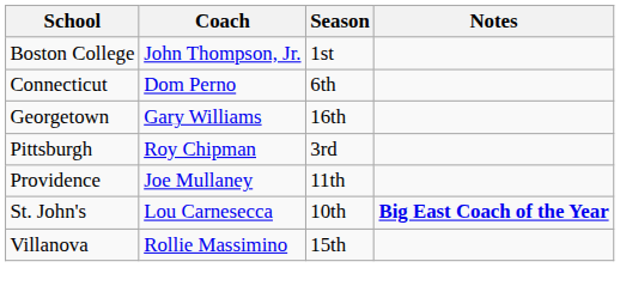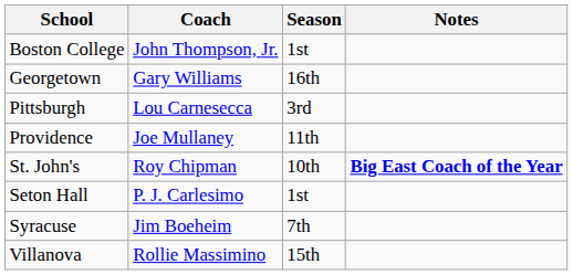 <table class="wikitable">
 <tr>
 <th>School</th>
 <th>Coach</th>
 <th>Season</th>
 <th>Notes</th>
 </tr>
 <tr>
 <td>Boston College</td>
 <td><a href='#'>John Thompson, Jr.</a></td>
 <td>1st</td>
 <td></td>
 </tr>
 <tr>
-<td>Connecticut</td>
-<td><a href='#'>Dom Perno</a></td>
-<td>6th</td>
-<td></td>
-</tr>
-<tr>
 <td>Georgetown</td>
 <td><a href='#'>Gary Williams</a></td>
 <td>16th</td>
 <td></td>
 </tr>
 <tr>
 <td>Pittsburgh</td>
-<td><a href='#'>Roy Chipman</a></td>
+<td><a href='#'>Lou Carnesecca</a></td>
 <td>3rd</td>
 <td></td>
 </tr>
 <tr>
 <td>Providence</td>
 <td><a href='#'>Joe Mullaney</a></td>
 <td>11th</td>
 <td></td>
 </tr>
 <tr>
 <td>St. John's</td>
-<td><a href='#'>Lou Carnesecca</a></td>
+<td><a href='#'>Roy Chipman</a></td>
 <td>10th</td>
 <td><strong><a href='#'>Big East Coach of the Year</a></strong></td>
+</tr>
+<tr>
+<td>Seton Hall</td>
+<td><a href='#'>P. J. Carlesimo</a></td>
+<td>1st</td>
+<td></td>
+</tr>
+<tr>
+<td>Syracuse</td>
+<td><a href='#'>Jim Boeheim</a></td>
+<td>7th</td>
+<td></td>
 </tr>
 <tr>
 <td>Villanova</td>
 <td><a href='#'>Rollie Massimino</a></td>
 <td>15th</td>
 <td></td>
 </tr>
 </table>
